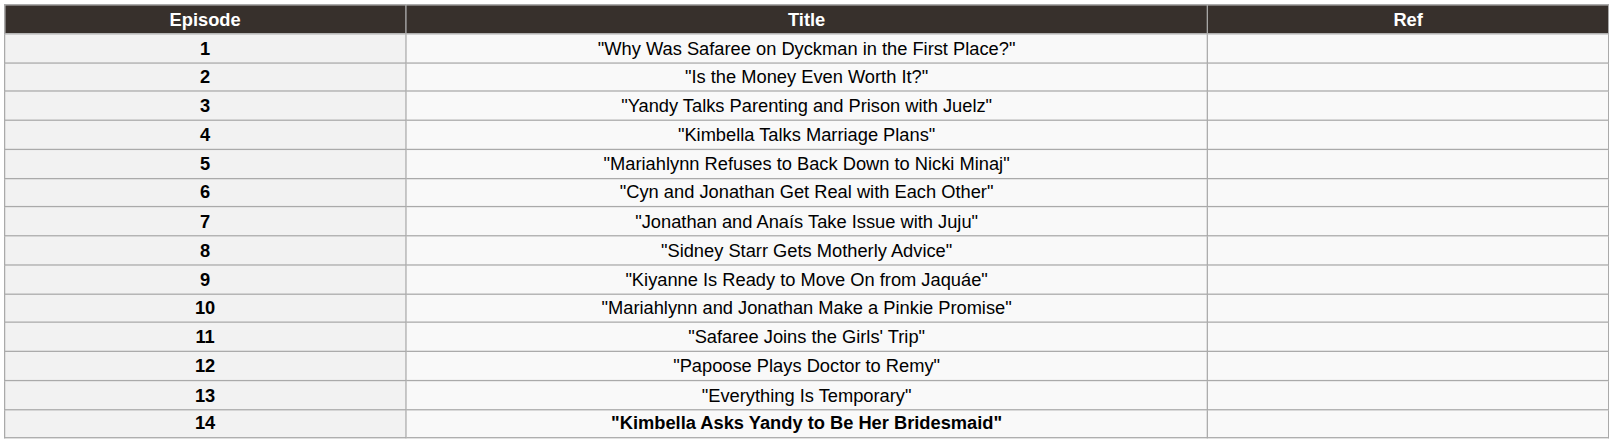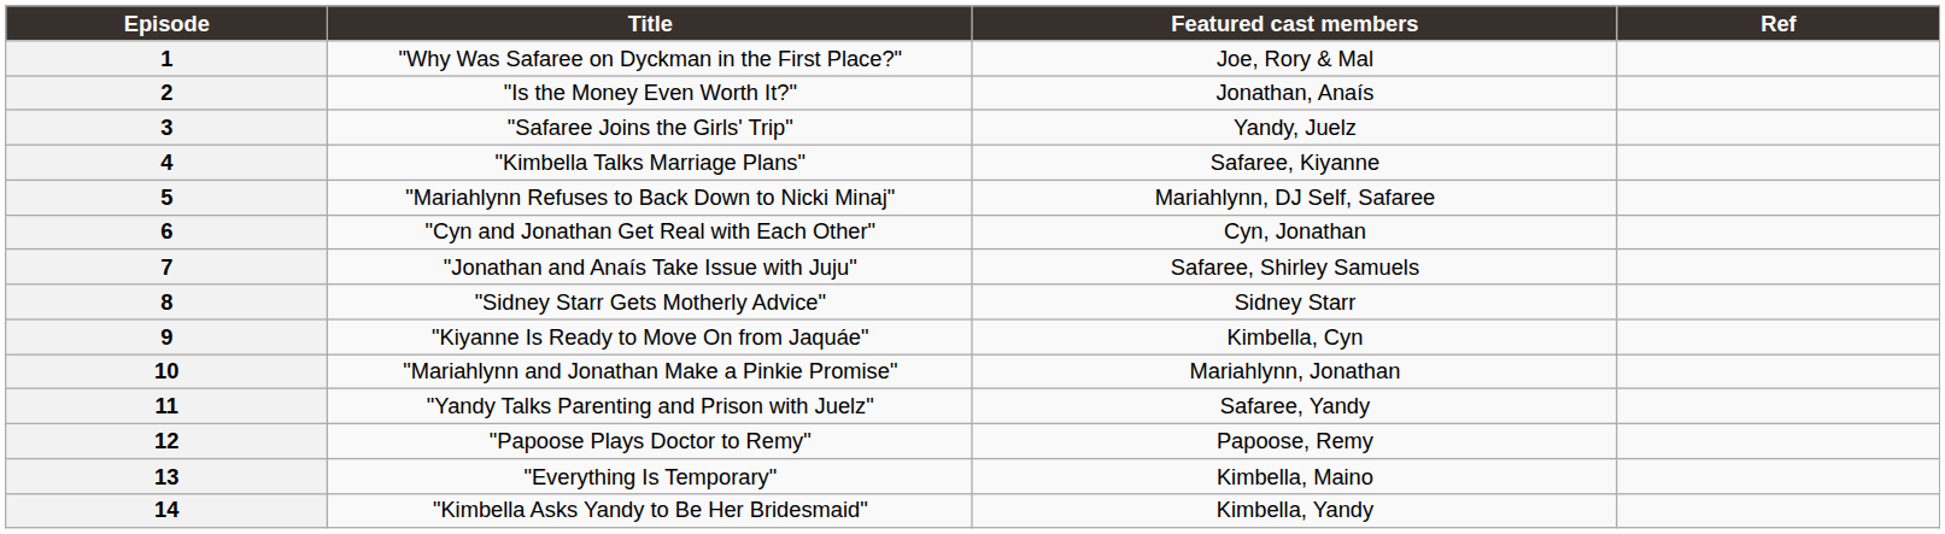 <table class="wikitable sortable" style="font-size:90%; text-align:center; margin:1em auto;">
 <tr>
 <th scope="col"  style="background:#37302c; color:#fff; width:5%;">Episode</th>
 <th scope="col"  style="background:#37302c; color:#fff; width:10%;">Title</th>
+<th scope="col"  style="background:#37302c; color:#fff; width:10%;">Featured cast members</th>
 <th scope="col"  style="background:#37302c; color:#fff; width:5%;">Ref</th>
 </tr>
 <tr>
 <th scope="row">1</th>
 <td>"Why Was Safaree on Dyckman in the First Place?"</td>
+<td>Joe, Rory & Mal</td>
 <td style="text-align:center;"></td>
 </tr>
 <tr>
 <th scope="row">2</th>
 <td>"Is the Money Even Worth It?"</td>
+<td>Jonathan, Anaís</td>
 <td style="text-align:center;"></td>
 </tr>
 <tr>
 <th scope="row">3</th>
-<td>"Yandy Talks Parenting and Prison with Juelz"</td>
+<td>"Safaree Joins the Girls' Trip"</td>
+<td>Yandy, Juelz</td>
 <td style="text-align:center;"></td>
 </tr>
 <tr>
 <th scope="row">4</th>
 <td>"Kimbella Talks Marriage Plans" </td>
+<td>Safaree, Kiyanne</td>
 <td style="text-align:center;"></td>
 </tr>
 <tr>
 <th scope="row">5</th>
 <td>"Mariahlynn Refuses to Back Down to Nicki Minaj"</td>
+<td>Mariahlynn, DJ Self, Safaree</td>
 <td style="text-align:center;"></td>
 </tr>
 <tr>
 <th scope="row">6</th>
 <td>"Cyn and Jonathan Get Real with Each Other"</td>
+<td>Cyn, Jonathan</td>
 <td style="text-align:center;"></td>
 </tr>
 <tr>
 <th scope="row">7</th>
 <td>"Jonathan and Anaís Take Issue with Juju"</td>
+<td>Safaree, Shirley Samuels</td>
 <td style="text-align:center;"></td>
 </tr>
 <tr>
 <th scope="row">8</th>
 <td>"Sidney Starr Gets Motherly Advice"</td>
+<td>Sidney Starr</td>
 <td style="text-align:center;"></td>
 </tr>
 <tr>
 <th scope="row">9</th>
 <td>"Kiyanne Is Ready to Move On from Jaquáe"</td>
+<td>Kimbella, Cyn</td>
 <td style="text-align:center;"></td>
 </tr>
 <tr>
 <th scope="row">10</th>
 <td>"Mariahlynn and Jonathan Make a Pinkie Promise"</td>
+<td>Mariahlynn, Jonathan</td>
 <td style="text-align:center;"></td>
 </tr>
 <tr>
 <th scope="row">11</th>
-<td>"Safaree Joins the Girls' Trip"</td>
+<td>"Yandy Talks Parenting and Prison with Juelz"</td>
+<td>Safaree, Yandy</td>
 <td style="text-align:center;"></td>
 </tr>
 <tr>
 <th scope="row">12</th>
 <td>"Papoose Plays Doctor to Remy"</td>
+<td>Papoose, Remy</td>
 <td style="text-align:center;"></td>
 </tr>
 <tr>
 <th scope="row">13</th>
 <td>"Everything Is Temporary"</td>
+<td>Kimbella, Maino</td>
 <td style="text-align:center;"></td>
 </tr>
 <tr>
 <th scope="row">14</th>
-<td><strong>"Kimbella Asks Yandy to Be Her Bridesmaid"</strong></td>
+<td>"Kimbella Asks Yandy to Be Her Bridesmaid"</td>
+<td>Kimbella, Yandy</td>
 <td style="text-align:center;"></td>
 </tr>
 </table>
